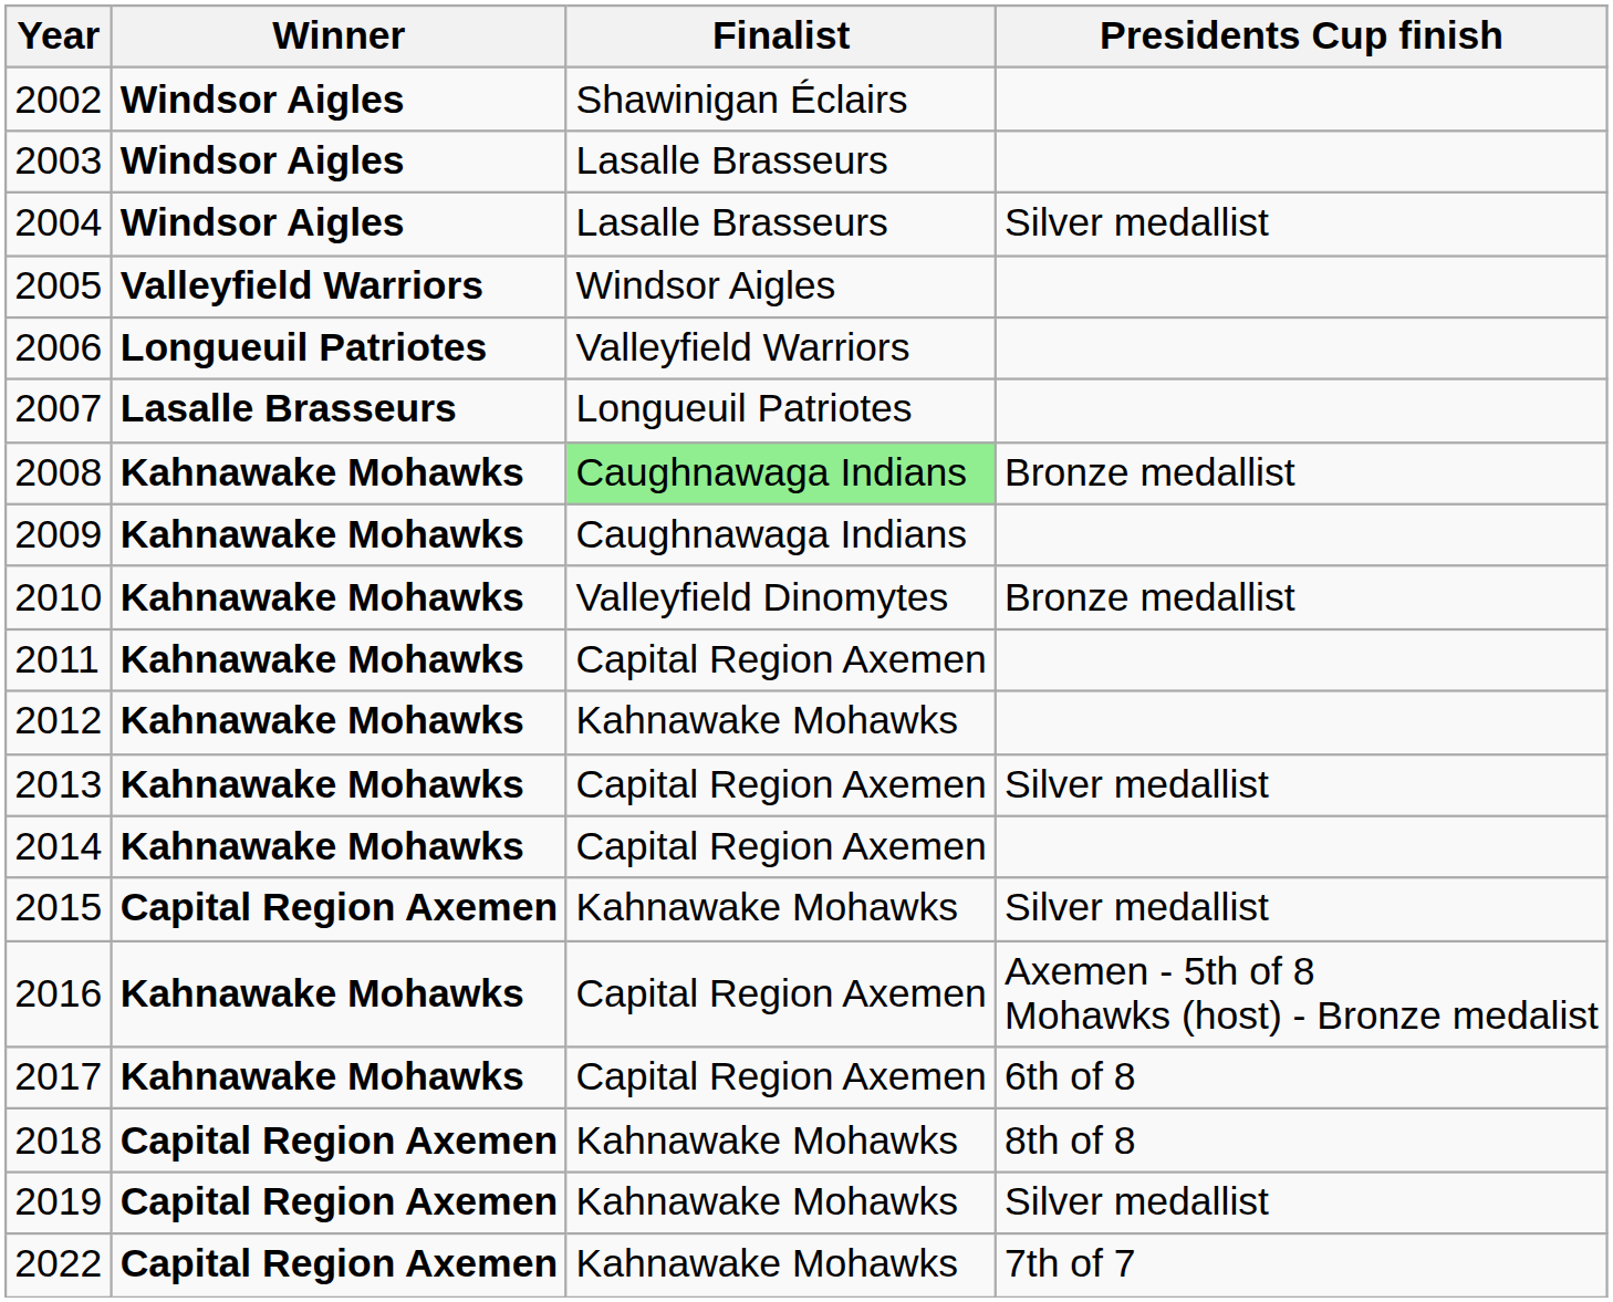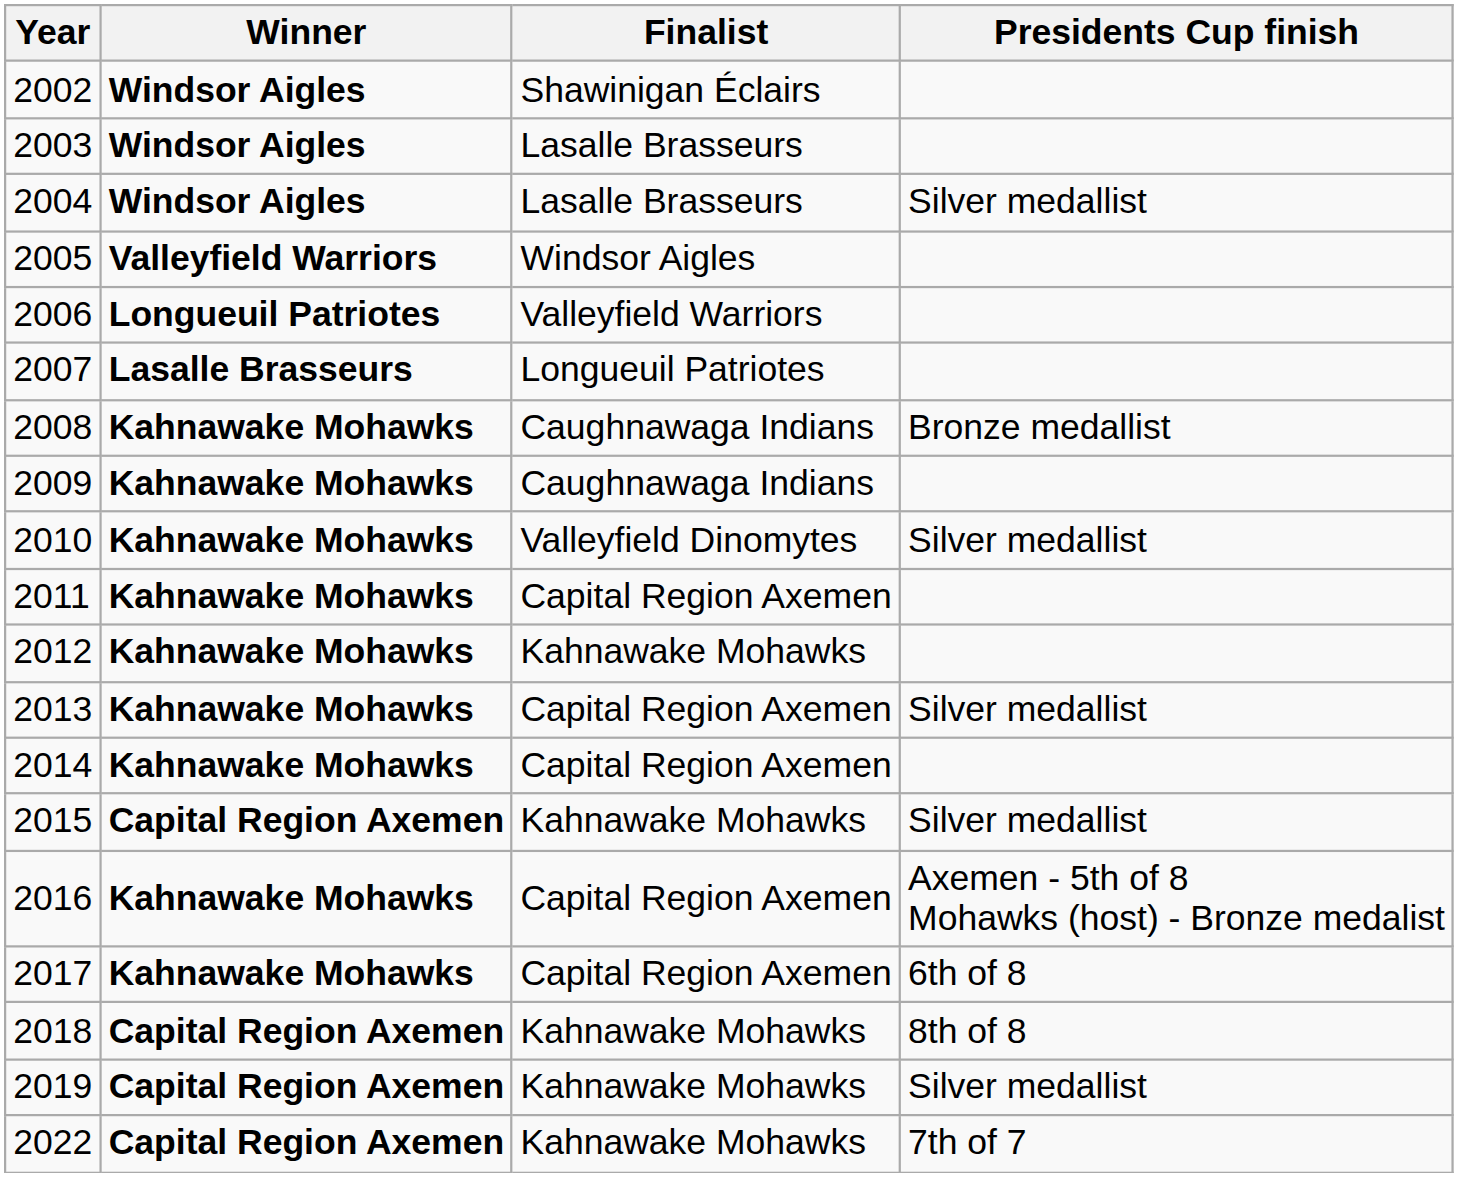 <table class="wikitable">
 <tr>
 <th>Year</th>
 <th>Winner</th>
 <th>Finalist</th>
 <th>Presidents Cup finish</th>
 </tr>
 <tr>
 <td>2002</td>
 <td><strong>Windsor Aigles</strong></td>
 <td>Shawinigan Éclairs</td>
 <td></td>
 </tr>
 <tr>
 <td>2003</td>
 <td><strong>Windsor Aigles</strong></td>
 <td>Lasalle Brasseurs</td>
 <td></td>
 </tr>
 <tr>
 <td>2004</td>
 <td><strong>Windsor Aigles</strong></td>
 <td>Lasalle Brasseurs</td>
 <td>Silver medallist</td>
 </tr>
 <tr>
 <td>2005</td>
 <td><strong>Valleyfield Warriors</strong></td>
 <td>Windsor Aigles</td>
 <td></td>
 </tr>
 <tr>
 <td>2006</td>
 <td><strong>Longueuil Patriotes</strong></td>
 <td>Valleyfield Warriors</td>
 <td></td>
 </tr>
 <tr>
 <td>2007</td>
 <td><strong>Lasalle Brasseurs</strong></td>
 <td>Longueuil Patriotes</td>
 <td></td>
 </tr>
 <tr>
 <td>2008</td>
 <td><strong>Kahnawake Mohawks</strong></td>
-<td style="background: lightgreen;">Caughnawaga Indians</td>
+<td>Caughnawaga Indians</td>
 <td>Bronze medallist</td>
 </tr>
 <tr>
 <td>2009</td>
 <td><strong>Kahnawake Mohawks</strong></td>
 <td>Caughnawaga Indians</td>
 <td></td>
 </tr>
 <tr>
 <td>2010</td>
 <td><strong>Kahnawake Mohawks</strong></td>
 <td>Valleyfield Dinomytes</td>
-<td>Bronze medallist</td>
+<td>Silver medallist</td>
 </tr>
 <tr>
 <td>2011</td>
 <td><strong>Kahnawake Mohawks</strong></td>
 <td>Capital Region Axemen</td>
 <td></td>
 </tr>
 <tr>
 <td>2012</td>
 <td><strong>Kahnawake Mohawks</strong></td>
 <td>Kahnawake Mohawks</td>
 <td></td>
 </tr>
 <tr>
 <td>2013</td>
 <td><strong>Kahnawake Mohawks</strong></td>
 <td>Capital Region Axemen</td>
 <td>Silver medallist</td>
 </tr>
 <tr>
 <td>2014</td>
 <td><strong>Kahnawake Mohawks</strong></td>
 <td>Capital Region Axemen</td>
 <td></td>
 </tr>
 <tr>
 <td>2015</td>
 <td><strong>Capital Region Axemen</strong></td>
 <td>Kahnawake Mohawks</td>
 <td>Silver medallist</td>
 </tr>
 <tr>
 <td>2016</td>
 <td><strong>Kahnawake Mohawks</strong></td>
 <td>Capital Region Axemen</td>
 <td>Axemen - 5th of 8<br>Mohawks (host) - Bronze medalist</td>
 </tr>
 <tr>
 <td>2017</td>
 <td><strong>Kahnawake Mohawks</strong></td>
 <td>Capital Region Axemen</td>
 <td>6th of 8</td>
 </tr>
 <tr>
 <td>2018</td>
 <td><strong>Capital Region Axemen</strong></td>
 <td>Kahnawake Mohawks</td>
 <td>8th of 8</td>
 </tr>
 <tr>
 <td>2019</td>
 <td><strong>Capital Region Axemen</strong></td>
 <td>Kahnawake Mohawks</td>
 <td>Silver medallist</td>
 </tr>
 <tr>
 <td>2022</td>
 <td><strong>Capital Region Axemen</strong></td>
 <td>Kahnawake Mohawks</td>
 <td>7th of 7</td>
 </tr>
 </table>
